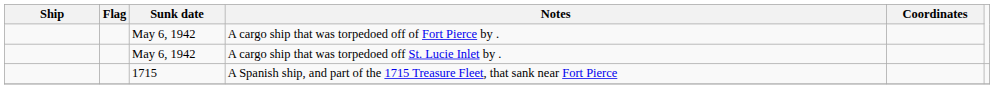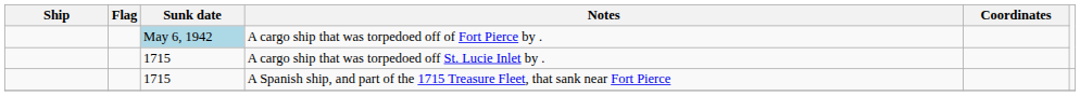 <table class=wikitable | style = "width:100%">
 <tr>
 <th style="width:10%">Ship</th>
 <th>Flag</th>
 <th style="width:10%">Sunk date</th>
 <th style="width:70%">Notes</th>
 <th style="width:10%">Coordinates</th>
 </tr>
 <tr>
 <td></td>
 <td></td>
-<td>May 6, 1942</td>
+<td style="background: lightblue;">May 6, 1942</td>
 <td>A cargo ship that was torpedoed off of <a href='#'>Fort Pierce</a> by .</td>
 <td></td>
 </tr>
 <tr>
 <td></td>
 <td></td>
-<td>May 6, 1942</td>
+<td>1715</td>
 <td>A cargo ship that was torpedoed off <a href='#'>St. Lucie Inlet</a> by .</td>
 <td></td>
 </tr>
 <tr>
 <td></td>
 <td></td>
 <td>1715</td>
 <td>A Spanish ship, and part of the <a href='#'>1715 Treasure Fleet</a>, that sank near <a href='#'>Fort Pierce</a></td>
 <td></td>
 <td></td>
 </tr>
 <tr>
 </tr>
 </table>
